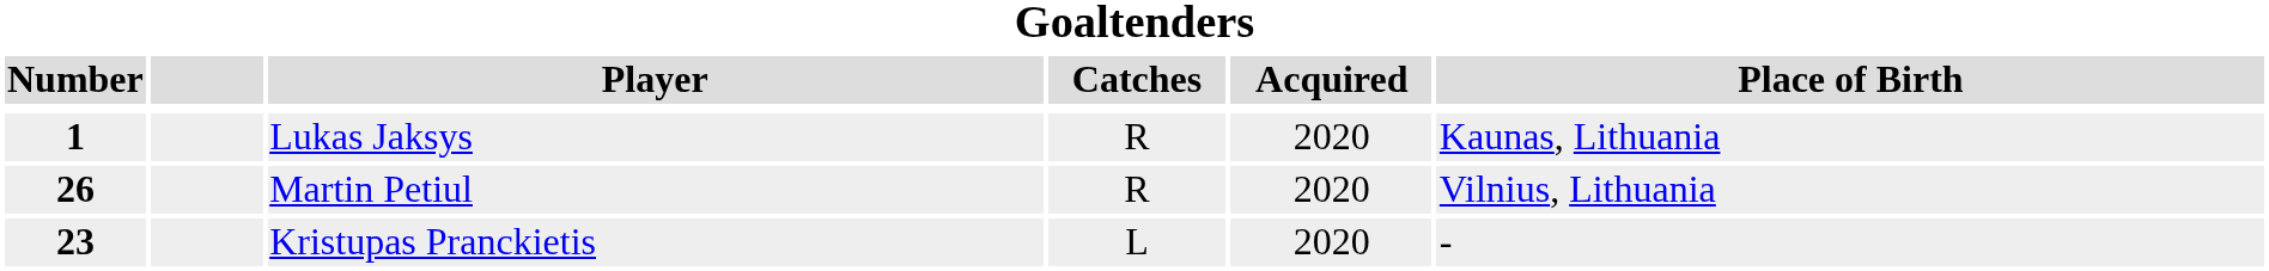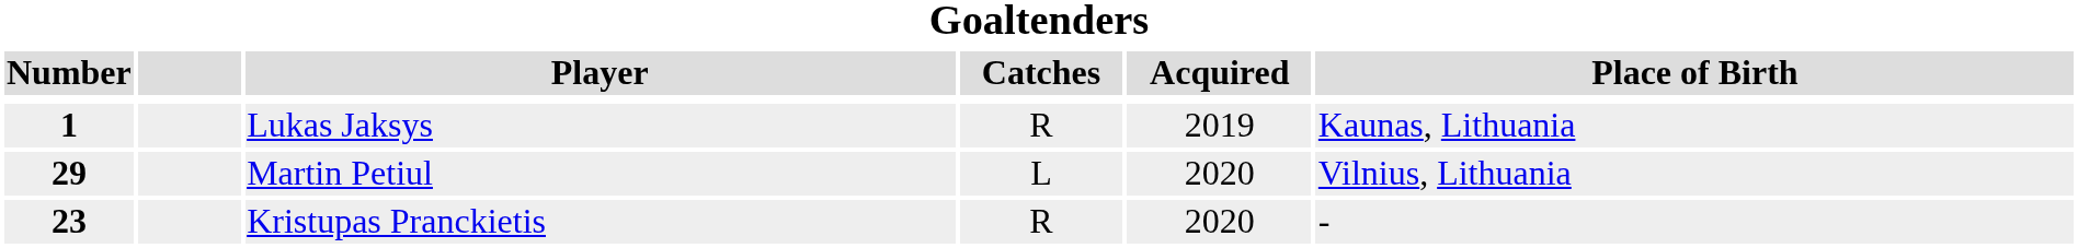 <table width=75%>
 <tr>
 <th colspan=6><big>Goaltenders</big></th>
 </tr>
 <tr bgcolor="#dddddd">
 <th width=5%>Number</th>
 <th width=5%></th>
 <th !width=15%>Player</th>
 <th width=8%>Catches</th>
 <th width=9%>Acquired</th>
 <th width=37%>Place of Birth</th>
 </tr>
 <tr>
 </tr>
 <tr bgcolor="#eeeeee">
 <td align=center><strong>1</strong></td>
 <td align=center></td>
 <td><a href='#'>Lukas Jaksys</a></td>
 <td align=center>R</td>
-<td align=center>2020</td>
+<td align=center>2019</td>
 <td><a href='#'>Kaunas</a>, <a href='#'>Lithuania</a></td>
 </tr>
 <tr bgcolor="#eeeeee">
-<td align=center><strong>26</strong></td>
+<td align=center><strong>29</strong></td>
 <td align=center></td>
 <td><a href='#'>Martin Petiul</a></td>
-<td align=center>R</td>
+<td align=center>L</td>
 <td align=center>2020</td>
 <td><a href='#'>Vilnius</a>, <a href='#'>Lithuania</a></td>
 </tr>
 <tr bgcolor="#eeeeee">
 <td align=center><strong>23</strong></td>
 <td align=center></td>
 <td><a href='#'>Kristupas Pranckietis</a></td>
-<td align=center>L</td>
+<td align=center>R</td>
 <td align=center>2020</td>
 <td>-</td>
 </tr>
 </table>
